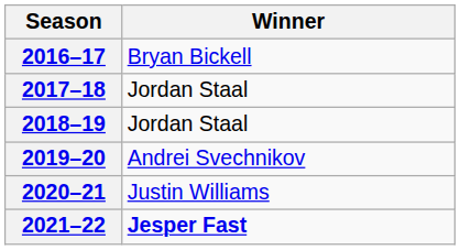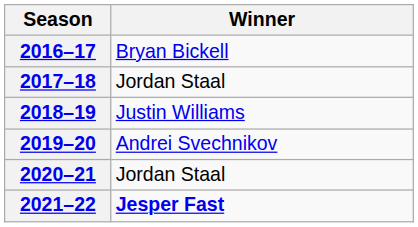 <table class="wikitable">
 <tr>
 <th scope="col" style="width:5em">Season</th>
 <th scope="col" style="width:15em">Winner</th>
 </tr>
 <tr>
 <th scope="row"><a href='#'>2016–17</a></th>
 <td><a href='#'>Bryan Bickell</a></td>
 </tr>
 <tr>
 <th scope="row"><a href='#'>2017–18</a></th>
 <td>Jordan Staal</td>
 </tr>
 <tr>
 <th scope="row"><a href='#'>2018–19</a></th>
-<td>Jordan Staal</td>
+<td><a href='#'>Justin Williams</a></td>
 </tr>
 <tr>
 <th scope="row"><a href='#'>2019–20</a></th>
 <td><a href='#'>Andrei Svechnikov</a></td>
 </tr>
 <tr>
 <th scope="row"><a href='#'>2020–21</a></th>
-<td><a href='#'>Justin Williams</a></td>
+<td>Jordan Staal</td>
 </tr>
 <tr>
 <th scope="row"><a href='#'>2021–22</a></th>
 <td><strong><a href='#'>Jesper Fast</a></strong></td>
 </tr>
 </table>
